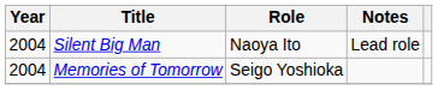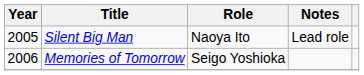 <table class="wikitable sortable">
 <tr>
 <th>Year</th>
 <th>Title</th>
 <th>Role</th>
 <th class="unsortable">Notes</th>
 <th class="unsortable"></th>
 </tr>
 <tr>
-<td>2004</td>
+<td>2005</td>
 <td><em><a href='#'>Silent Big Man</a></em></td>
 <td>Naoya Ito</td>
 <td>Lead role</td>
 <td></td>
 </tr>
 <tr>
-<td>2004</td>
+<td>2006</td>
 <td><em><a href='#'>Memories of Tomorrow</a></em></td>
 <td>Seigo Yoshioka</td>
 <td></td>
 <td></td>
 </tr>
 <tr>
 </tr>
 </table>
